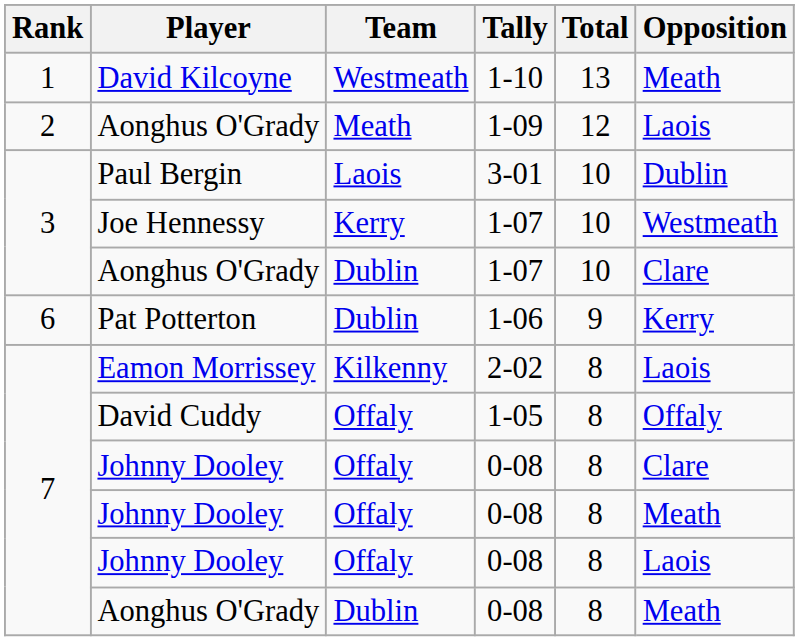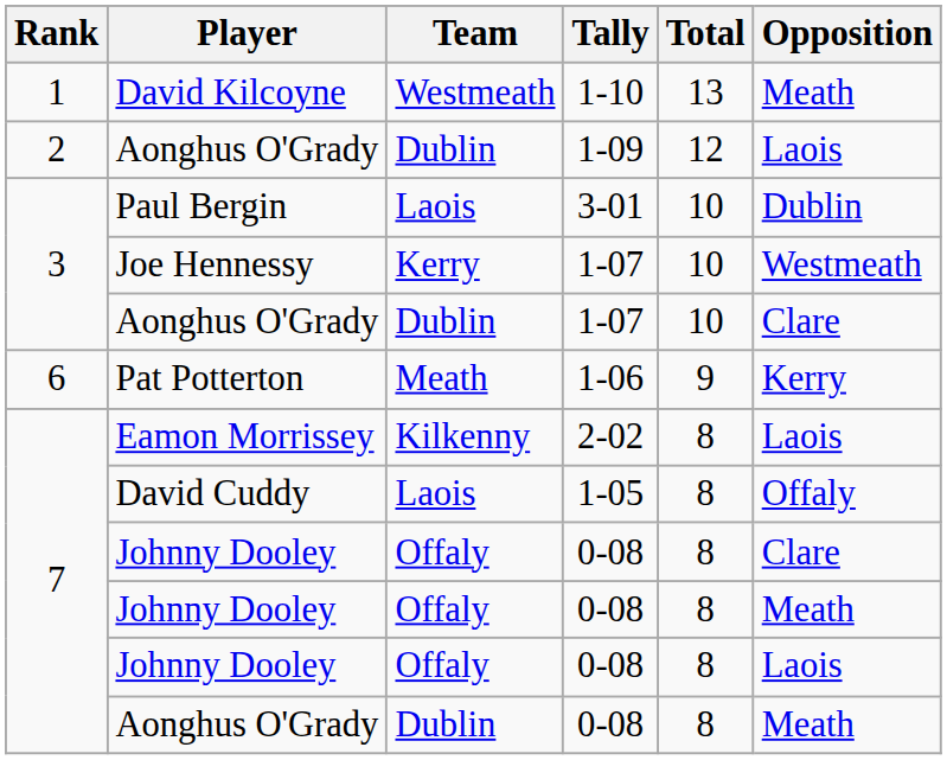 <table class="wikitable">
 <tr>
 <th>Rank</th>
 <th>Player</th>
 <th>Team</th>
 <th>Tally</th>
 <th>Total</th>
 <th>Opposition</th>
 </tr>
 <tr>
 <td rowspan=1 align=center>1</td>
 <td><a href='#'>David Kilcoyne</a></td>
 <td><a href='#'>Westmeath</a></td>
 <td align=center>1-10</td>
 <td align=center>13</td>
 <td><a href='#'>Meath</a></td>
 </tr>
 <tr>
 <td rowspan=1 align=center>2</td>
 <td>Aonghus O'Grady</td>
-<td><a href='#'>Meath</a></td>
+<td><a href='#'>Dublin</a></td>
 <td align=center>1-09</td>
 <td align=center>12</td>
 <td><a href='#'>Laois</a></td>
 </tr>
 <tr>
 <td rowspan=3 align=center>3</td>
 <td>Paul Bergin</td>
 <td><a href='#'>Laois</a></td>
 <td align=center>3-01</td>
 <td align=center>10</td>
 <td><a href='#'>Dublin</a></td>
 </tr>
 <tr>
 <td>Joe Hennessy</td>
 <td><a href='#'>Kerry</a></td>
 <td align=center>1-07</td>
 <td align=center>10</td>
 <td><a href='#'>Westmeath</a></td>
 </tr>
 <tr>
 <td>Aonghus O'Grady</td>
 <td><a href='#'>Dublin</a></td>
 <td align=center>1-07</td>
 <td align=center>10</td>
 <td><a href='#'>Clare</a></td>
 </tr>
 <tr>
 <td rowspan=1 align=center>6</td>
 <td>Pat Potterton</td>
-<td><a href='#'>Dublin</a></td>
+<td><a href='#'>Meath</a></td>
 <td align=center>1-06</td>
 <td align=center>9</td>
 <td><a href='#'>Kerry</a></td>
 </tr>
 <tr>
 <td rowspan=6 align=center>7</td>
 <td><a href='#'>Eamon Morrissey</a></td>
 <td><a href='#'>Kilkenny</a></td>
 <td align=center>2-02</td>
 <td align=center>8</td>
 <td><a href='#'>Laois</a></td>
 </tr>
 <tr>
 <td>David Cuddy</td>
-<td><a href='#'>Offaly</a></td>
+<td><a href='#'>Laois</a></td>
 <td align=center>1-05</td>
 <td align=center>8</td>
 <td><a href='#'>Offaly</a></td>
 </tr>
 <tr>
 <td><a href='#'>Johnny Dooley</a></td>
 <td><a href='#'>Offaly</a></td>
 <td align=center>0-08</td>
 <td align=center>8</td>
 <td><a href='#'>Clare</a></td>
 </tr>
 <tr>
 <td><a href='#'>Johnny Dooley</a></td>
 <td><a href='#'>Offaly</a></td>
 <td align=center>0-08</td>
 <td align=center>8</td>
 <td><a href='#'>Meath</a></td>
 </tr>
 <tr>
 <td><a href='#'>Johnny Dooley</a></td>
 <td><a href='#'>Offaly</a></td>
 <td align=center>0-08</td>
 <td align=center>8</td>
 <td><a href='#'>Laois</a></td>
 </tr>
 <tr>
 <td>Aonghus O'Grady</td>
 <td><a href='#'>Dublin</a></td>
 <td align=center>0-08</td>
 <td align=center>8</td>
 <td><a href='#'>Meath</a></td>
 </tr>
 </table>
